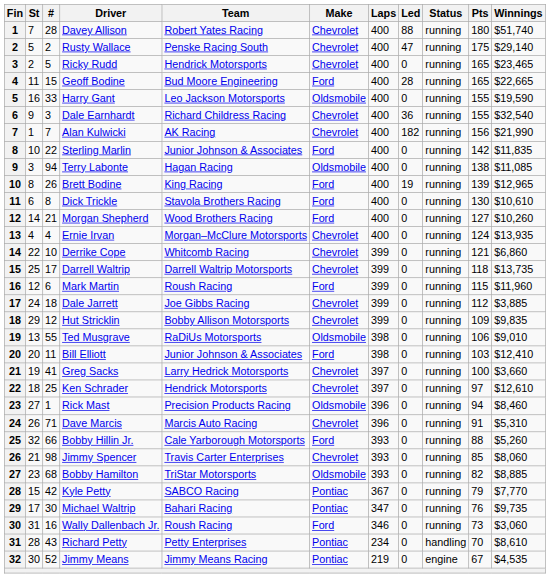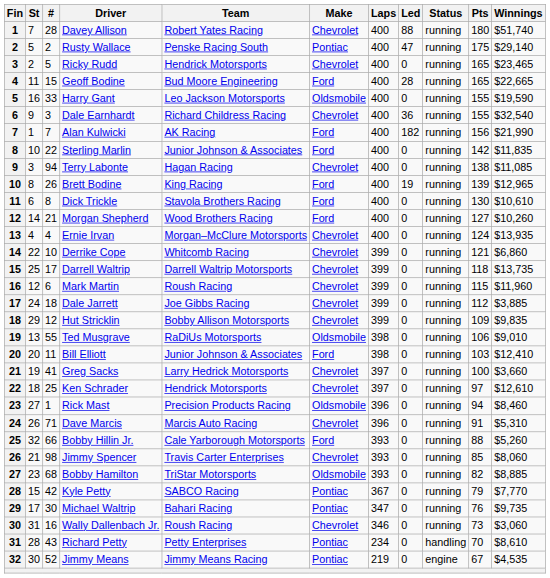 <table class="wikitable" style="font-size:95%">
 <tr>
 <th>Fin</th>
 <th>St</th>
 <th>#</th>
 <th>Driver</th>
 <th>Team</th>
 <th>Make</th>
 <th>Laps</th>
 <th>Led</th>
 <th>Status</th>
 <th>Pts</th>
 <th>Winnings</th>
 </tr>
 <tr>
 <th>1</th>
 <td>7</td>
 <td>28</td>
 <td><a href='#'>Davey Allison</a></td>
 <td><a href='#'>Robert Yates Racing</a></td>
 <td><a href='#'>Chevrolet</a></td>
 <td>400</td>
 <td>88</td>
 <td>running</td>
 <td>180</td>
 <td>$51,740</td>
 </tr>
 <tr>
 <th>2</th>
 <td>5</td>
 <td>2</td>
 <td><a href='#'>Rusty Wallace</a></td>
 <td><a href='#'>Penske Racing South</a></td>
-<td><a href='#'>Chevrolet</a></td>
+<td><a href='#'>Pontiac</a></td>
 <td>400</td>
 <td>47</td>
 <td>running</td>
 <td>175</td>
 <td>$29,140</td>
 </tr>
 <tr>
 <th>3</th>
 <td>2</td>
 <td>5</td>
 <td><a href='#'>Ricky Rudd</a></td>
 <td><a href='#'>Hendrick Motorsports</a></td>
 <td><a href='#'>Chevrolet</a></td>
 <td>400</td>
 <td>0</td>
 <td>running</td>
 <td>165</td>
 <td>$23,465</td>
 </tr>
 <tr>
 <th>4</th>
 <td>11</td>
 <td>15</td>
 <td><a href='#'>Geoff Bodine</a></td>
 <td><a href='#'>Bud Moore Engineering</a></td>
 <td><a href='#'>Ford</a></td>
 <td>400</td>
 <td>28</td>
 <td>running</td>
 <td>165</td>
 <td>$22,665</td>
 </tr>
 <tr>
 <th>5</th>
 <td>16</td>
 <td>33</td>
 <td><a href='#'>Harry Gant</a></td>
 <td><a href='#'>Leo Jackson Motorsports</a></td>
 <td><a href='#'>Oldsmobile</a></td>
 <td>400</td>
 <td>0</td>
 <td>running</td>
 <td>155</td>
 <td>$19,590</td>
 </tr>
 <tr>
 <th>6</th>
 <td>9</td>
 <td>3</td>
 <td><a href='#'>Dale Earnhardt</a></td>
 <td><a href='#'>Richard Childress Racing</a></td>
 <td><a href='#'>Chevrolet</a></td>
 <td>400</td>
 <td>36</td>
 <td>running</td>
 <td>155</td>
 <td>$32,540</td>
 </tr>
 <tr>
 <th>7</th>
 <td>1</td>
 <td>7</td>
 <td><a href='#'>Alan Kulwicki</a></td>
 <td><a href='#'>AK Racing</a></td>
-<td><a href='#'>Chevrolet</a></td>
+<td><a href='#'>Ford</a></td>
 <td>400</td>
 <td>182</td>
 <td>running</td>
 <td>156</td>
 <td>$21,990</td>
 </tr>
 <tr>
 <th>8</th>
 <td>10</td>
 <td>22</td>
 <td><a href='#'>Sterling Marlin</a></td>
 <td><a href='#'>Junior Johnson & Associates</a></td>
 <td><a href='#'>Ford</a></td>
 <td>400</td>
 <td>0</td>
 <td>running</td>
 <td>142</td>
 <td>$11,835</td>
 </tr>
 <tr>
 <th>9</th>
 <td>3</td>
 <td>94</td>
 <td><a href='#'>Terry Labonte</a></td>
 <td><a href='#'>Hagan Racing</a></td>
-<td><a href='#'>Oldsmobile</a></td>
+<td><a href='#'>Chevrolet</a></td>
 <td>400</td>
 <td>0</td>
 <td>running</td>
 <td>138</td>
 <td>$11,085</td>
 </tr>
 <tr>
 <th>10</th>
 <td>8</td>
 <td>26</td>
 <td><a href='#'>Brett Bodine</a></td>
 <td><a href='#'>King Racing</a></td>
 <td><a href='#'>Ford</a></td>
 <td>400</td>
 <td>19</td>
 <td>running</td>
 <td>139</td>
 <td>$12,965</td>
 </tr>
 <tr>
 <th>11</th>
 <td>6</td>
 <td>8</td>
 <td><a href='#'>Dick Trickle</a></td>
 <td><a href='#'>Stavola Brothers Racing</a></td>
 <td><a href='#'>Ford</a></td>
 <td>400</td>
 <td>0</td>
 <td>running</td>
 <td>130</td>
 <td>$10,610</td>
 </tr>
 <tr>
 <th>12</th>
 <td>14</td>
 <td>21</td>
 <td><a href='#'>Morgan Shepherd</a></td>
 <td><a href='#'>Wood Brothers Racing</a></td>
 <td><a href='#'>Ford</a></td>
 <td>400</td>
 <td>0</td>
 <td>running</td>
 <td>127</td>
 <td>$10,260</td>
 </tr>
 <tr>
 <th>13</th>
 <td>4</td>
 <td>4</td>
 <td><a href='#'>Ernie Irvan</a></td>
 <td><a href='#'>Morgan–McClure Motorsports</a></td>
 <td><a href='#'>Chevrolet</a></td>
 <td>400</td>
 <td>0</td>
 <td>running</td>
 <td>124</td>
 <td>$13,935</td>
 </tr>
 <tr>
 <th>14</th>
 <td>22</td>
 <td>10</td>
 <td><a href='#'>Derrike Cope</a></td>
 <td><a href='#'>Whitcomb Racing</a></td>
 <td><a href='#'>Chevrolet</a></td>
 <td>399</td>
 <td>0</td>
 <td>running</td>
 <td>121</td>
 <td>$6,860</td>
 </tr>
 <tr>
 <th>15</th>
 <td>25</td>
 <td>17</td>
 <td><a href='#'>Darrell Waltrip</a></td>
 <td><a href='#'>Darrell Waltrip Motorsports</a></td>
 <td><a href='#'>Chevrolet</a></td>
 <td>399</td>
 <td>0</td>
 <td>running</td>
 <td>118</td>
 <td>$13,735</td>
 </tr>
 <tr>
 <th>16</th>
 <td>12</td>
 <td>6</td>
 <td><a href='#'>Mark Martin</a></td>
 <td><a href='#'>Roush Racing</a></td>
-<td><a href='#'>Ford</a></td>
+<td><a href='#'>Chevrolet</a></td>
 <td>399</td>
 <td>0</td>
 <td>running</td>
 <td>115</td>
 <td>$11,960</td>
 </tr>
 <tr>
 <th>17</th>
 <td>24</td>
 <td>18</td>
 <td><a href='#'>Dale Jarrett</a></td>
 <td><a href='#'>Joe Gibbs Racing</a></td>
 <td><a href='#'>Chevrolet</a></td>
 <td>399</td>
 <td>0</td>
 <td>running</td>
 <td>112</td>
 <td>$3,885</td>
 </tr>
 <tr>
 <th>18</th>
 <td>29</td>
 <td>12</td>
 <td><a href='#'>Hut Stricklin</a></td>
 <td><a href='#'>Bobby Allison Motorsports</a></td>
 <td><a href='#'>Chevrolet</a></td>
 <td>399</td>
 <td>0</td>
 <td>running</td>
 <td>109</td>
 <td>$9,835</td>
 </tr>
 <tr>
 <th>19</th>
 <td>13</td>
 <td>55</td>
 <td><a href='#'>Ted Musgrave</a></td>
 <td><a href='#'>RaDiUs Motorsports</a></td>
 <td><a href='#'>Oldsmobile</a></td>
 <td>398</td>
 <td>0</td>
 <td>running</td>
 <td>106</td>
 <td>$9,010</td>
 </tr>
 <tr>
 <th>20</th>
 <td>20</td>
 <td>11</td>
 <td><a href='#'>Bill Elliott</a></td>
 <td><a href='#'>Junior Johnson & Associates</a></td>
 <td><a href='#'>Ford</a></td>
 <td>398</td>
 <td>0</td>
 <td>running</td>
 <td>103</td>
 <td>$12,410</td>
 </tr>
 <tr>
 <th>21</th>
 <td>19</td>
 <td>41</td>
 <td><a href='#'>Greg Sacks</a></td>
 <td><a href='#'>Larry Hedrick Motorsports</a></td>
 <td><a href='#'>Chevrolet</a></td>
 <td>397</td>
 <td>0</td>
 <td>running</td>
 <td>100</td>
 <td>$3,660</td>
 </tr>
 <tr>
 <th>22</th>
 <td>18</td>
 <td>25</td>
 <td><a href='#'>Ken Schrader</a></td>
 <td><a href='#'>Hendrick Motorsports</a></td>
 <td><a href='#'>Chevrolet</a></td>
 <td>397</td>
 <td>0</td>
 <td>running</td>
 <td>97</td>
 <td>$12,610</td>
 </tr>
 <tr>
 <th>23</th>
 <td>27</td>
 <td>1</td>
 <td><a href='#'>Rick Mast</a></td>
 <td><a href='#'>Precision Products Racing</a></td>
 <td><a href='#'>Oldsmobile</a></td>
 <td>396</td>
 <td>0</td>
 <td>running</td>
 <td>94</td>
 <td>$8,460</td>
 </tr>
 <tr>
 <th>24</th>
 <td>26</td>
 <td>71</td>
 <td><a href='#'>Dave Marcis</a></td>
 <td><a href='#'>Marcis Auto Racing</a></td>
 <td><a href='#'>Chevrolet</a></td>
 <td>396</td>
 <td>0</td>
 <td>running</td>
 <td>91</td>
 <td>$5,310</td>
 </tr>
 <tr>
 <th>25</th>
 <td>32</td>
 <td>66</td>
 <td><a href='#'>Bobby Hillin Jr.</a></td>
 <td><a href='#'>Cale Yarborough Motorsports</a></td>
 <td><a href='#'>Ford</a></td>
 <td>393</td>
 <td>0</td>
 <td>running</td>
 <td>88</td>
 <td>$5,260</td>
 </tr>
 <tr>
 <th>26</th>
 <td>21</td>
 <td>98</td>
 <td><a href='#'>Jimmy Spencer</a></td>
 <td><a href='#'>Travis Carter Enterprises</a></td>
 <td><a href='#'>Chevrolet</a></td>
 <td>393</td>
 <td>0</td>
 <td>running</td>
 <td>85</td>
 <td>$8,060</td>
 </tr>
 <tr>
 <th>27</th>
 <td>23</td>
 <td>68</td>
 <td><a href='#'>Bobby Hamilton</a></td>
 <td><a href='#'>TriStar Motorsports</a></td>
 <td><a href='#'>Oldsmobile</a></td>
 <td>393</td>
 <td>0</td>
 <td>running</td>
 <td>82</td>
 <td>$8,885</td>
 </tr>
 <tr>
 <th>28</th>
 <td>15</td>
 <td>42</td>
 <td><a href='#'>Kyle Petty</a></td>
 <td><a href='#'>SABCO Racing</a></td>
 <td><a href='#'>Pontiac</a></td>
 <td>367</td>
 <td>0</td>
 <td>running</td>
 <td>79</td>
 <td>$7,770</td>
 </tr>
 <tr>
 <th>29</th>
 <td>17</td>
 <td>30</td>
 <td><a href='#'>Michael Waltrip</a></td>
 <td><a href='#'>Bahari Racing</a></td>
 <td><a href='#'>Pontiac</a></td>
 <td>347</td>
 <td>0</td>
 <td>running</td>
 <td>76</td>
 <td>$9,735</td>
 </tr>
 <tr>
 <th>30</th>
 <td>31</td>
 <td>16</td>
 <td><a href='#'>Wally Dallenbach Jr.</a></td>
 <td><a href='#'>Roush Racing</a></td>
-<td><a href='#'>Ford</a></td>
+<td><a href='#'>Chevrolet</a></td>
 <td>346</td>
 <td>0</td>
 <td>running</td>
 <td>73</td>
 <td>$3,060</td>
 </tr>
 <tr>
 <th>31</th>
 <td>28</td>
 <td>43</td>
 <td><a href='#'>Richard Petty</a></td>
 <td><a href='#'>Petty Enterprises</a></td>
 <td><a href='#'>Pontiac</a></td>
 <td>234</td>
 <td>0</td>
 <td>handling</td>
 <td>70</td>
 <td>$8,610</td>
 </tr>
 <tr>
 <th>32</th>
 <td>30</td>
 <td>52</td>
 <td><a href='#'>Jimmy Means</a></td>
 <td><a href='#'>Jimmy Means Racing</a></td>
 <td><a href='#'>Pontiac</a></td>
 <td>219</td>
 <td>0</td>
 <td>engine</td>
 <td>67</td>
 <td>$4,535</td>
 </tr>
 <tr>
 <th colspan="11"></th>
 </tr>
 </table>
